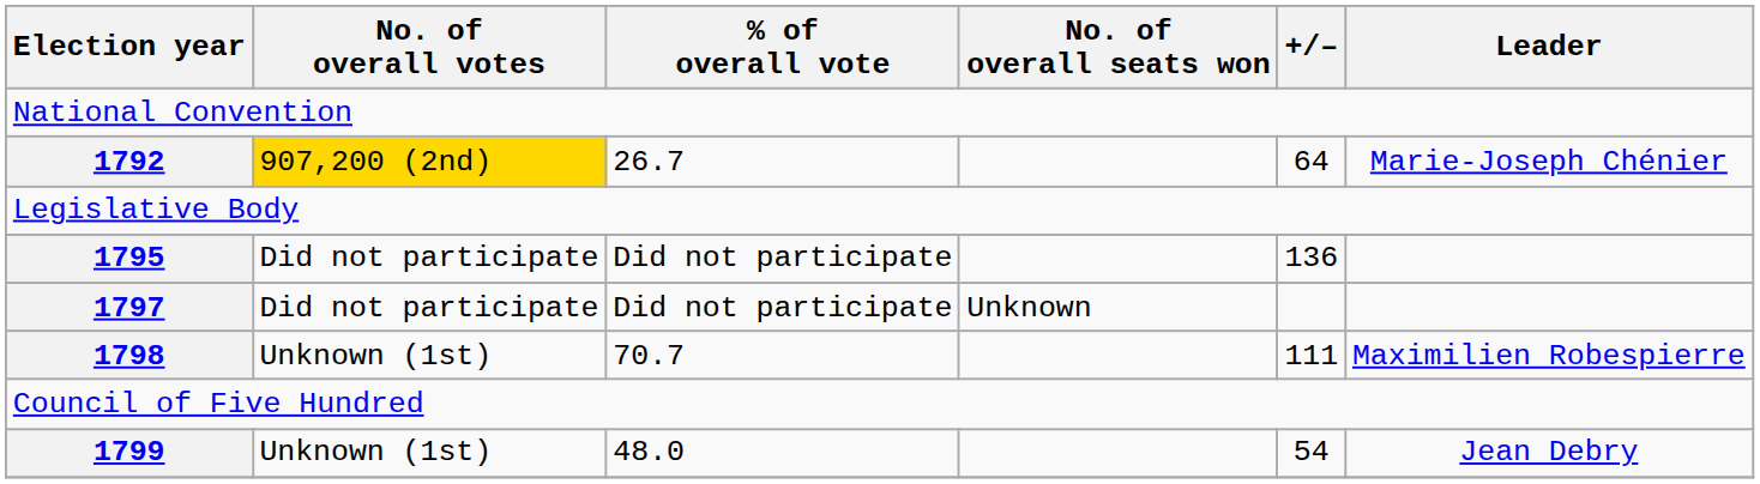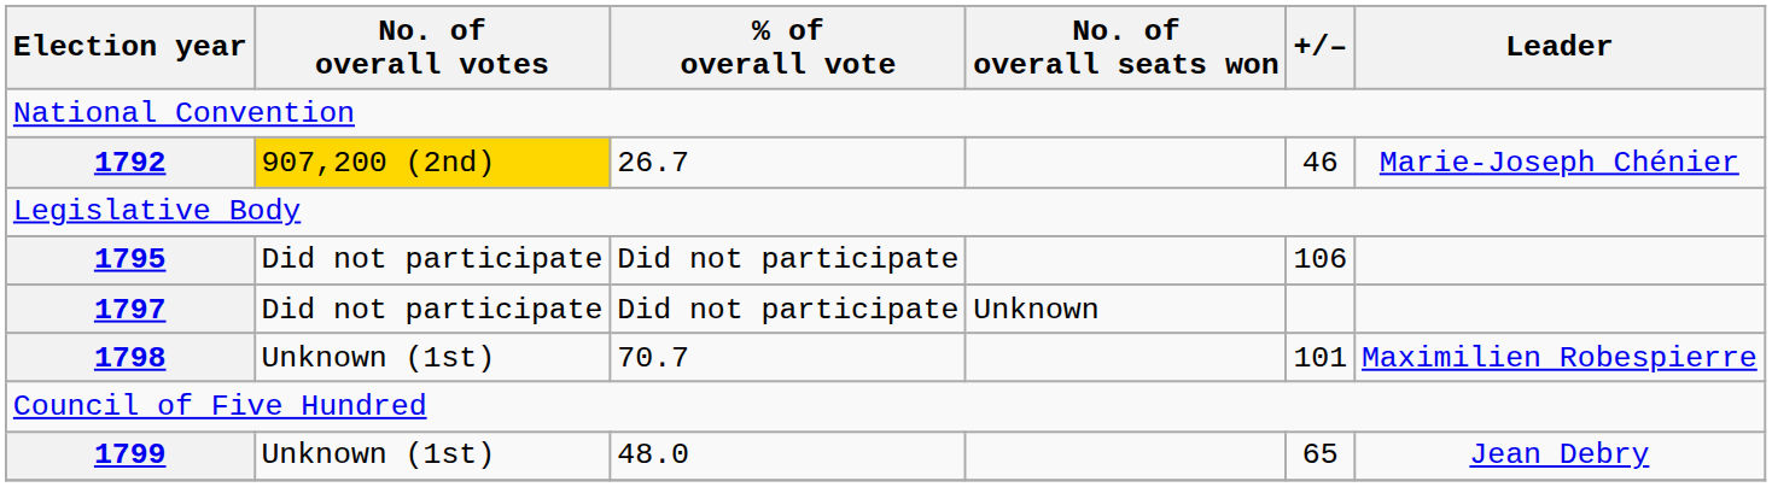 <table class=wikitable>
 <tr>
 <th>Election year</th>
 <th>No. of<br>overall votes</th>
 <th>% of<br>overall vote</th>
 <th>No. of<br>overall seats won</th>
 <th>+/–</th>
 <th>Leader</th>
 </tr>
 <tr>
 <td colspan=6><a href='#'>National Convention</a></td>
 </tr>
 <tr>
 <th><a href='#'>1792</a></th>
 <td style="background: gold;">907,200 (2nd)</td>
 <td>26.7</td>
 <td></td>
-<td align=center> 64</td>
+<td align=center> 46</td>
 <td align=center><a href='#'>Marie-Joseph Chénier</a></td>
 </tr>
 <tr>
 <td colspan=6><a href='#'>Legislative Body</a></td>
 </tr>
 <tr>
 <th><a href='#'>1795</a></th>
 <td>Did not participate</td>
 <td>Did not participate</td>
 <td></td>
-<td align=center> 136</td>
+<td align=center> 106</td>
 <td></td>
 </tr>
 <tr>
 <th><a href='#'>1797</a></th>
 <td>Did not participate</td>
 <td>Did not participate</td>
 <td>Unknown</td>
 <td></td>
 <td></td>
 </tr>
 <tr>
 <th><a href='#'>1798</a></th>
 <td>Unknown (1st)</td>
 <td>70.7</td>
 <td></td>
-<td align=center> 111</td>
+<td align=center> 101</td>
 <td align=center><a href='#'>Maximilien Robespierre</a></td>
 </tr>
 <tr>
 <td colspan=6><a href='#'>Council of Five Hundred</a></td>
 </tr>
 <tr>
 <th><a href='#'>1799</a></th>
 <td>Unknown (1st)</td>
 <td>48.0</td>
 <td></td>
-<td align=center> 54</td>
+<td align=center> 65</td>
 <td align=center><a href='#'>Jean Debry</a></td>
 </tr>
 <tr>
 </tr>
 </table>
